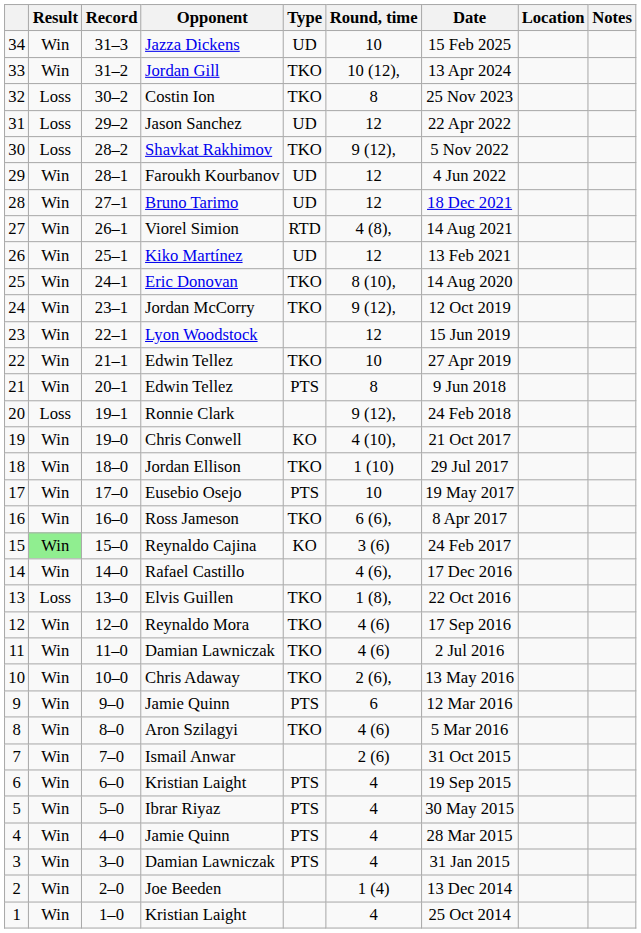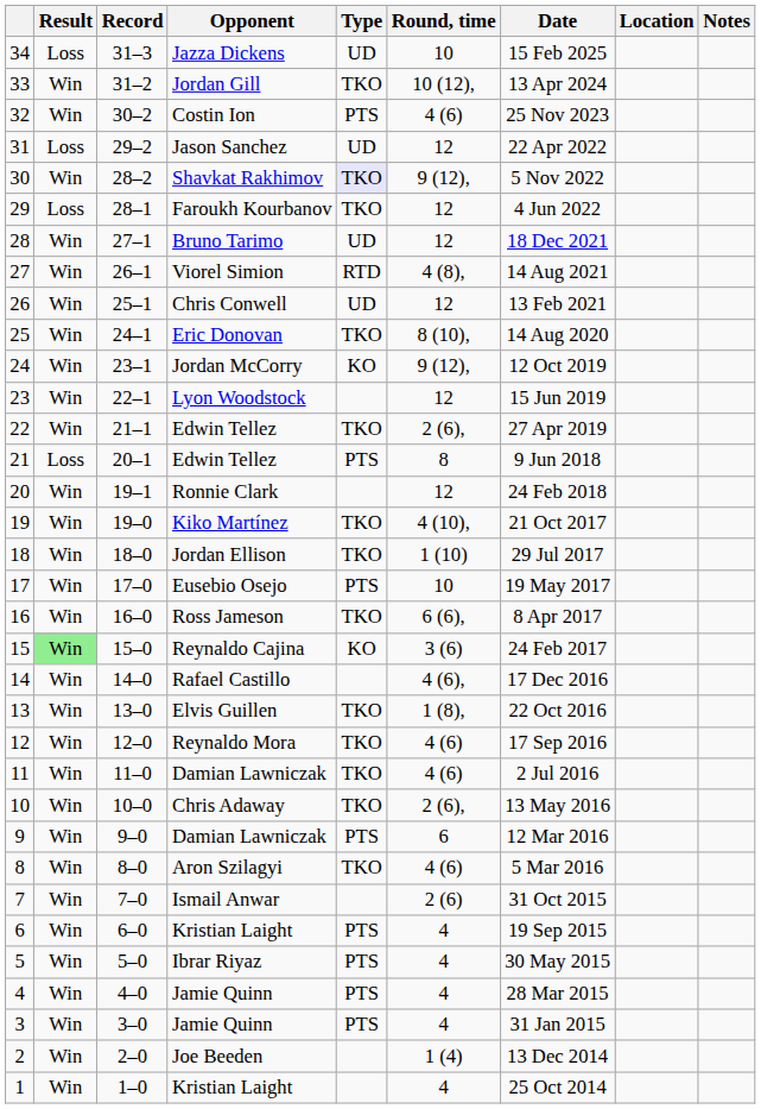 <table class="wikitable" style="text-align:center">
 <tr>
 <th></th>
 <th>Result</th>
 <th>Record</th>
 <th>Opponent</th>
 <th>Type</th>
 <th>Round, time</th>
 <th>Date</th>
 <th>Location</th>
 <th>Notes</th>
 </tr>
 <tr>
 <td>34</td>
-<td>Win</td>
+<td>Loss</td>
 <td>31–3</td>
 <td align=left><a href='#'>Jazza Dickens</a></td>
 <td>UD</td>
 <td>10</td>
 <td>15 Feb 2025</td>
 <td align=left></td>
 <td></td>
 </tr>
 <tr>
 <td>33</td>
 <td>Win</td>
 <td>31–2</td>
 <td align=left><a href='#'>Jordan Gill</a></td>
 <td>TKO</td>
 <td>10 (12), </td>
 <td>13 Apr 2024</td>
 <td align=left></td>
 <td></td>
 </tr>
 <tr>
 <td>32</td>
-<td>Loss</td>
+<td>Win</td>
 <td>30–2</td>
 <td align=left>Costin Ion</td>
-<td>TKO</td>
-<td>8</td>
+<td>PTS</td>
+<td>4 (6)</td>
 <td>25 Nov 2023</td>
 <td align=left></td>
 <td></td>
 </tr>
 <tr>
 <td>31</td>
 <td>Loss</td>
 <td>29–2</td>
 <td align=left>Jason Sanchez</td>
 <td>UD</td>
 <td>12</td>
 <td>22 Apr 2022</td>
 <td align=left></td>
 <td></td>
 </tr>
 <tr>
 <td>30</td>
-<td>Loss</td>
+<td>Win</td>
 <td>28–2</td>
 <td align=left><a href='#'>Shavkat Rakhimov</a></td>
-<td>TKO</td>
+<td style="background: lavender;">TKO</td>
 <td>9 (12), </td>
 <td>5 Nov 2022</td>
 <td align=left></td>
 <td align=left></td>
 </tr>
 <tr>
 <td>29</td>
-<td>Win</td>
+<td>Loss</td>
 <td>28–1</td>
 <td align=left>Faroukh Kourbanov</td>
-<td>UD</td>
+<td>TKO</td>
 <td>12</td>
 <td>4 Jun 2022</td>
 <td align=left></td>
 <td align=left></td>
 </tr>
 <tr>
 <td>28</td>
 <td>Win</td>
 <td>27–1</td>
 <td align=left><a href='#'>Bruno Tarimo</a></td>
 <td>UD</td>
 <td>12</td>
 <td><a href='#'>18 Dec 2021</a></td>
 <td align=left></td>
 <td></td>
 </tr>
 <tr>
 <td>27</td>
 <td>Win</td>
 <td>26–1</td>
 <td align=left>Viorel Simion</td>
 <td>RTD</td>
 <td>4 (8), </td>
 <td>14 Aug 2021</td>
 <td align=left></td>
 <td></td>
 </tr>
 <tr>
 <td>26</td>
 <td>Win</td>
 <td>25–1</td>
-<td align=left><a href='#'>Kiko Martínez</a></td>
+<td align=left>Chris Conwell</td>
 <td>UD</td>
 <td>12</td>
 <td>13 Feb 2021</td>
 <td align=left></td>
 <td align=left></td>
 </tr>
 <tr>
 <td>25</td>
 <td>Win</td>
 <td>24–1</td>
 <td align=left><a href='#'>Eric Donovan</a></td>
 <td>TKO</td>
 <td>8 (10), </td>
 <td>14 Aug 2020</td>
 <td align=left></td>
 <td align=left></td>
 </tr>
 <tr>
 <td>24</td>
 <td>Win</td>
 <td>23–1</td>
 <td align=left>Jordan McCorry</td>
-<td>TKO</td>
+<td>KO</td>
 <td>9 (12), </td>
 <td>12 Oct 2019</td>
 <td align=left></td>
 <td align=left></td>
 </tr>
 <tr>
 <td>23</td>
 <td>Win</td>
 <td>22–1</td>
 <td align=left><a href='#'>Lyon Woodstock</a></td>
 <td></td>
 <td>12</td>
 <td>15 Jun 2019</td>
 <td align=left></td>
 <td align=left></td>
 </tr>
 <tr>
 <td>22</td>
 <td>Win</td>
 <td>21–1</td>
 <td align=left>Edwin Tellez</td>
 <td>TKO</td>
-<td>10</td>
+<td>2 (6), </td>
 <td>27 Apr 2019</td>
 <td align=left></td>
 <td></td>
 </tr>
 <tr>
 <td>21</td>
-<td>Win</td>
+<td>Loss</td>
 <td>20–1</td>
 <td align=left>Edwin Tellez</td>
 <td>PTS</td>
 <td>8</td>
 <td>9 Jun 2018</td>
 <td align=left></td>
 <td></td>
 </tr>
 <tr>
 <td>20</td>
-<td>Loss</td>
+<td>Win</td>
 <td>19–1</td>
 <td align=left>Ronnie Clark</td>
 <td></td>
-<td>9 (12), </td>
+<td>12</td>
 <td>24 Feb 2018</td>
 <td align=left></td>
 <td align=left></td>
 </tr>
 <tr>
 <td>19</td>
 <td>Win</td>
 <td>19–0</td>
-<td align=left>Chris Conwell</td>
-<td>KO</td>
+<td align=left><a href='#'>Kiko Martínez</a></td>
+<td>TKO</td>
 <td>4 (10), </td>
 <td>21 Oct 2017</td>
 <td align=left></td>
 <td align=left></td>
 </tr>
 <tr>
 <td>18</td>
 <td>Win</td>
 <td>18–0</td>
 <td align=left>Jordan Ellison</td>
 <td>TKO</td>
 <td>1 (10)</td>
 <td>29 Jul 2017</td>
 <td align=left></td>
 <td></td>
 </tr>
 <tr>
 <td>17</td>
 <td>Win</td>
 <td>17–0</td>
 <td align=left>Eusebio Osejo</td>
 <td>PTS</td>
 <td>10</td>
 <td>19 May 2017</td>
 <td align=left></td>
 <td></td>
 </tr>
 <tr>
 <td>16</td>
 <td>Win</td>
 <td>16–0</td>
 <td align=left>Ross Jameson</td>
 <td>TKO</td>
 <td>6 (6), </td>
 <td>8 Apr 2017</td>
 <td align=left></td>
 <td></td>
 </tr>
 <tr>
 <td>15</td>
 <td style="background: lightgreen;">Win</td>
 <td>15–0</td>
 <td align=left>Reynaldo Cajina</td>
 <td>KO</td>
 <td>3 (6) </td>
 <td>24 Feb 2017</td>
 <td align=left></td>
 <td></td>
 </tr>
 <tr>
 <td>14</td>
 <td>Win</td>
 <td>14–0</td>
 <td align=left>Rafael Castillo</td>
 <td></td>
 <td>4 (6), </td>
 <td>17 Dec 2016</td>
 <td align=left></td>
 <td></td>
 </tr>
 <tr>
 <td>13</td>
-<td>Loss</td>
+<td>Win</td>
 <td>13–0</td>
 <td align=left>Elvis Guillen</td>
 <td>TKO</td>
 <td>1 (8), </td>
 <td>22 Oct 2016</td>
 <td align=left></td>
 <td></td>
 </tr>
 <tr>
 <td>12</td>
 <td>Win</td>
 <td>12–0</td>
 <td align=left>Reynaldo Mora</td>
 <td>TKO</td>
 <td>4 (6)</td>
 <td>17 Sep 2016</td>
 <td align=left></td>
 <td></td>
 </tr>
 <tr>
 <td>11</td>
 <td>Win</td>
 <td>11–0</td>
 <td align=left>Damian Lawniczak</td>
 <td>TKO</td>
 <td>4 (6)</td>
 <td>2 Jul 2016</td>
 <td align=left></td>
 <td></td>
 </tr>
 <tr>
 <td>10</td>
 <td>Win</td>
 <td>10–0</td>
 <td align=left>Chris Adaway</td>
 <td>TKO</td>
 <td>2 (6), </td>
 <td>13 May 2016</td>
 <td align=left></td>
 <td></td>
 </tr>
 <tr>
 <td>9</td>
 <td>Win</td>
 <td>9–0</td>
-<td align=left>Jamie Quinn</td>
+<td align=left>Damian Lawniczak</td>
 <td>PTS</td>
 <td>6</td>
 <td>12 Mar 2016</td>
 <td align=left></td>
 <td></td>
 </tr>
 <tr>
 <td>8</td>
 <td>Win</td>
 <td>8–0</td>
 <td align=left>Aron Szilagyi</td>
 <td>TKO</td>
 <td>4 (6)</td>
 <td>5 Mar 2016</td>
 <td align=left></td>
 <td></td>
 </tr>
 <tr>
 <td>7</td>
 <td>Win</td>
 <td>7–0</td>
 <td align=left>Ismail Anwar</td>
 <td></td>
 <td>2 (6)</td>
 <td>31 Oct 2015</td>
 <td align=left></td>
 <td></td>
 </tr>
 <tr>
 <td>6</td>
 <td>Win</td>
 <td>6–0</td>
 <td align=left>Kristian Laight</td>
 <td>PTS</td>
 <td>4</td>
 <td>19 Sep 2015</td>
 <td align=left></td>
 <td></td>
 </tr>
 <tr>
 <td>5</td>
 <td>Win</td>
 <td>5–0</td>
 <td align=left>Ibrar Riyaz</td>
 <td>PTS</td>
 <td>4</td>
 <td>30 May 2015</td>
 <td align=left></td>
 <td></td>
 </tr>
 <tr>
 <td>4</td>
 <td>Win</td>
 <td>4–0</td>
 <td align=left>Jamie Quinn</td>
 <td>PTS</td>
 <td>4</td>
 <td>28 Mar 2015</td>
 <td align=left></td>
 <td></td>
 </tr>
 <tr>
 <td>3</td>
 <td>Win</td>
 <td>3–0</td>
-<td align=left>Damian Lawniczak</td>
+<td align=left>Jamie Quinn</td>
 <td>PTS</td>
 <td>4</td>
 <td>31 Jan 2015</td>
 <td align=left></td>
 <td></td>
 </tr>
 <tr>
 <td>2</td>
 <td>Win</td>
 <td>2–0</td>
 <td align=left>Joe Beeden</td>
 <td></td>
 <td>1 (4)</td>
 <td>13 Dec 2014</td>
 <td align=left></td>
 <td></td>
 </tr>
 <tr>
 <td>1</td>
 <td>Win</td>
 <td>1–0</td>
 <td align=left>Kristian Laight</td>
 <td></td>
 <td>4</td>
 <td>25 Oct 2014</td>
 <td align=left></td>
 <td></td>
 </tr>
 </table>
